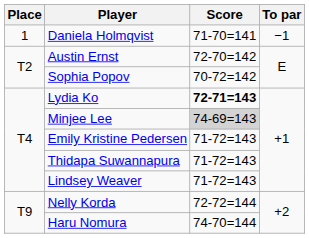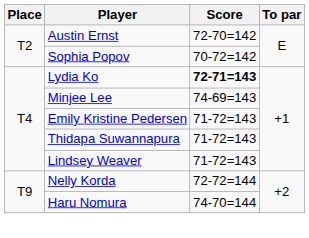 <table class="wikitable">
 <tr>
 <th>Place</th>
 <th>Player</th>
 <th>Score</th>
 <th>To par</th>
-</tr>
-<tr>
-<td align=center>1</td>
-<td> <a href='#'>Daniela Holmqvist</a></td>
-<td align=center>71-70=141</td>
-<td align=center>−1</td>
 </tr>
 <tr>
 <td rowspan=2 align=center>T2</td>
 <td> <a href='#'>Austin Ernst</a></td>
 <td align=center>72-70=142</td>
 <td rowspan=2 align=center>E</td>
 </tr>
 <tr>
 <td> <a href='#'>Sophia Popov</a></td>
 <td align=center>70-72=142</td>
 </tr>
 <tr>
 <td rowspan=5 align=center>T4</td>
 <td> <a href='#'>Lydia Ko</a></td>
 <td align=center><strong>72-71=143</strong></td>
 <td rowspan=5 align=center>+1</td>
 </tr>
 <tr>
 <td> <a href='#'>Minjee Lee</a></td>
-<td align=center style="background: lightgrey;">74-69=143</td>
+<td align=center>74-69=143</td>
 </tr>
 <tr>
 <td> <a href='#'>Emily Kristine Pedersen</a></td>
 <td align=center>71-72=143</td>
 </tr>
 <tr>
 <td> <a href='#'>Thidapa Suwannapura</a></td>
 <td align=center>71-72=143</td>
 </tr>
 <tr>
 <td> <a href='#'>Lindsey Weaver</a></td>
 <td align=center>71-72=143</td>
 </tr>
 <tr>
 <td rowspan=2 align=center>T9</td>
 <td> <a href='#'>Nelly Korda</a></td>
 <td align=center>72-72=144</td>
 <td rowspan=2 align=center>+2</td>
 </tr>
 <tr>
 <td> <a href='#'>Haru Nomura</a></td>
 <td align=center>74-70=144</td>
 </tr>
 </table>
